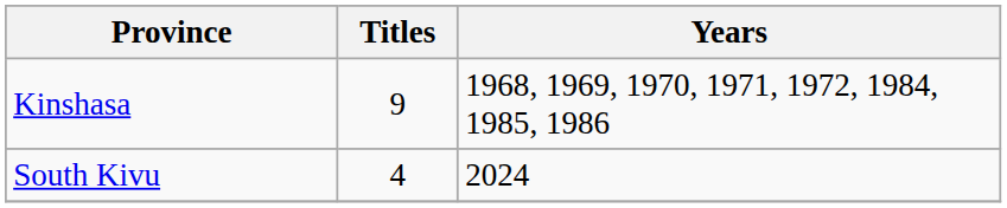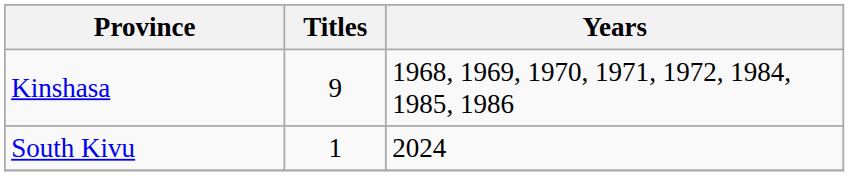 <table class="wikitable " style="font-size: 95%;">
 <tr>
 <th width="150">Province</th>
 <th width="50">Titles</th>
 <th width="250">Years</th>
 </tr>
 <tr>
 <td><a href='#'>Kinshasa</a></td>
 <td rowspan="1" style="text-align: center">9</td>
 <td>1968, 1969, 1970, 1971, 1972, 1984, 1985, 1986</td>
 </tr>
 <tr>
 <td><a href='#'>South Kivu</a></td>
-<td rowspan="1" style="text-align: center">4</td>
+<td rowspan="1" style="text-align: center">1</td>
 <td>2024</td>
 </tr>
 <tr>
 </tr>
 </table>
